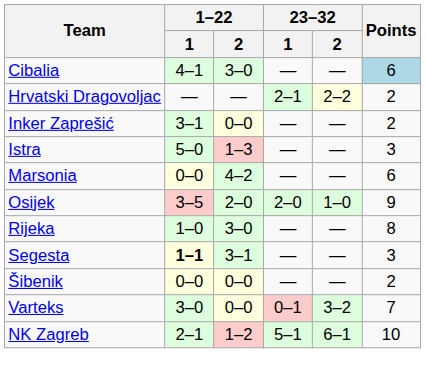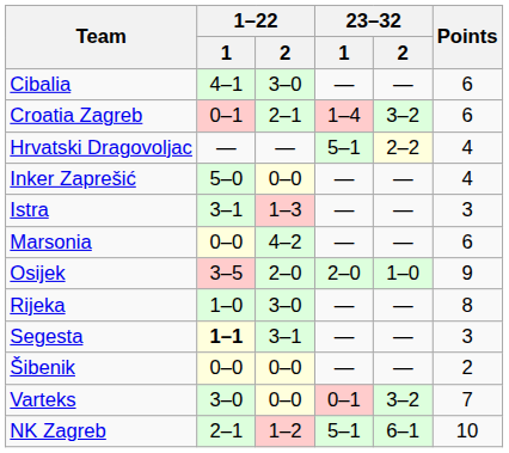 <table class="wikitable" style="text-align:center">
 <tr>
 <th rowspan=2>Team</th>
 <th colspan=2>1–22</th>
 <th colspan=2>23–32</th>
 <th rowspan=2>Points</th>
 </tr>
 <tr>
 <th width=40>1</th>
 <th width=40>2</th>
 <th width=40>1</th>
 <th width=40>2</th>
 </tr>
 <tr>
 <td align=left><a href='#'>Cibalia</a></td>
 <td bgcolor="#ddffdd">4–1</td>
 <td bgcolor="#ddffdd">3–0</td>
 <td>—</td>
 <td>—</td>
-<td style="background: lightblue;">6</td>
+<td>6</td>
+</tr>
+<tr>
+<td align=left><a href='#'>Croatia Zagreb</a></td>
+<td bgcolor=#ffcccc>0–1</td>
+<td bgcolor="#ddffdd">2–1</td>
+<td bgcolor="#ffcccc">1–4</td>
+<td bgcolor="#ddffdd">3–2</td>
+<td>6</td>
 </tr>
 <tr>
 <td align=left><a href='#'>Hrvatski Dragovoljac</a></td>
 <td>—</td>
 <td>—</td>
-<td bgcolor="#ddffdd">2–1</td>
+<td bgcolor="#ddffdd">5–1</td>
 <td bgcolor="#ffffdd">2–2</td>
-<td>2</td>
+<td>4</td>
 </tr>
 <tr>
 <td align=left><a href='#'>Inker Zaprešić</a></td>
-<td bgcolor="#ddffdd">3–1</td>
+<td bgcolor="#ddffdd">5–0</td>
 <td bgcolor="#ffffdd">0–0</td>
 <td>—</td>
 <td>—</td>
-<td>2</td>
+<td>4</td>
 </tr>
 <tr>
 <td align=left><a href='#'>Istra</a></td>
-<td bgcolor="#ddffdd">5–0</td>
+<td bgcolor="#ddffdd">3–1</td>
 <td bgcolor="#ffcccc">1–3</td>
 <td>—</td>
 <td>—</td>
 <td>3</td>
 </tr>
 <tr>
 <td align=left><a href='#'>Marsonia</a></td>
 <td bgcolor="#ffffdd">0–0</td>
 <td bgcolor="#ddffdd">4–2</td>
 <td>—</td>
 <td>—</td>
 <td>6</td>
 </tr>
 <tr>
 <td align=left><a href='#'>Osijek</a></td>
 <td bgcolor="#ffcccc">3–5</td>
 <td bgcolor="#ddffdd">2–0</td>
 <td bgcolor="#ddffdd">2–0</td>
 <td bgcolor="#ddffdd">1–0</td>
 <td>9</td>
 </tr>
 <tr>
 <td align=left><a href='#'>Rijeka</a></td>
 <td bgcolor="#ddffdd">1–0</td>
 <td bgcolor="#ddffdd">3–0</td>
 <td>—</td>
 <td>—</td>
 <td>8</td>
 </tr>
 <tr>
 <td align=left><a href='#'>Segesta</a></td>
 <td bgcolor="#ffffdd"><strong>1–1</strong></td>
 <td bgcolor=#ddffdd>3–1</td>
 <td>—</td>
 <td>—</td>
 <td>3</td>
 </tr>
 <tr>
 <td align=left><a href='#'>Šibenik</a></td>
 <td bgcolor="#ffffdd">0–0</td>
 <td bgcolor="#ffffdd">0–0</td>
 <td>—</td>
 <td>—</td>
 <td>2</td>
 </tr>
 <tr>
 <td align=left><a href='#'>Varteks</a></td>
 <td bgcolor="#ddffdd">3–0</td>
 <td bgcolor="#ffffdd">0–0</td>
 <td bgcolor="#ffcccc">0–1</td>
 <td bgcolor="#ddffdd">3–2</td>
 <td>7</td>
 </tr>
 <tr>
 <td align=left><a href='#'>NK Zagreb</a></td>
 <td bgcolor="#ddffdd">2–1</td>
 <td bgcolor="#ffcccc">1–2</td>
 <td bgcolor="#ddffdd">5–1</td>
 <td bgcolor="#ddffdd">6–1</td>
 <td>10</td>
 </tr>
 </table>
